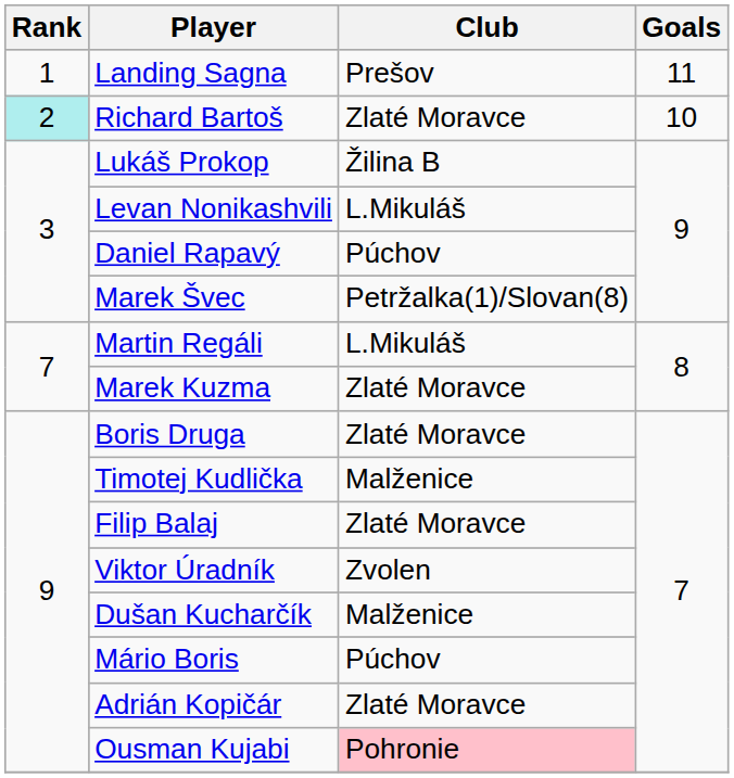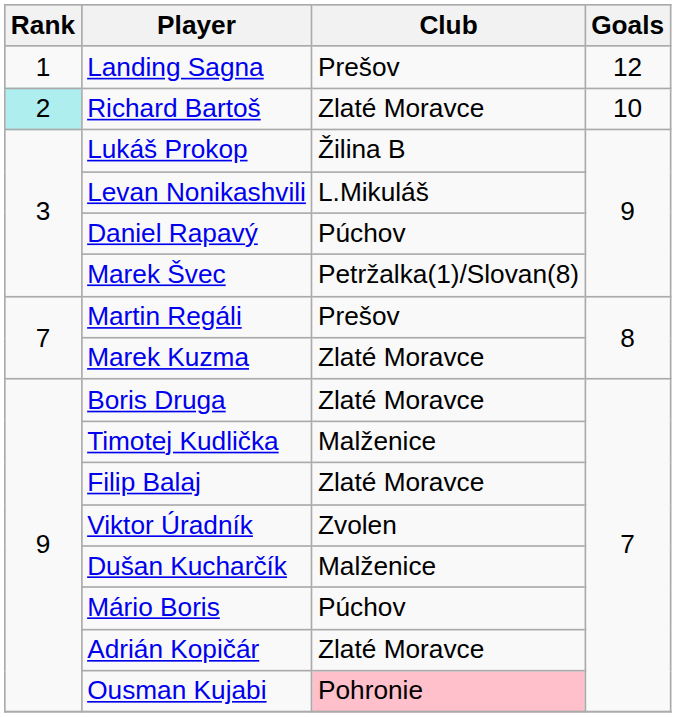 <table class="wikitable" style="text-align:center">
 <tr>
 <th>Rank</th>
 <th>Player</th>
 <th>Club</th>
 <th>Goals</th>
 </tr>
 <tr>
 <td>1</td>
 <td align="left"> <a href='#'>Landing Sagna</a></td>
 <td align="left">Prešov</td>
-<td>11</td>
+<td>12</td>
 </tr>
 <tr>
 <td style="background: paleturquoise;">2</td>
 <td align="left"> <a href='#'>Richard Bartoš</a></td>
 <td align="left">Zlaté Moravce</td>
 <td>10</td>
 </tr>
 <tr>
 <td rowspan="4">3</td>
 <td align="left"> <a href='#'>Lukáš Prokop</a></td>
 <td align="left">Žilina B</td>
 <td rowspan="4">9</td>
 </tr>
 <tr>
 <td align="left"> <a href='#'>Levan Nonikashvili</a></td>
 <td align="left">L.Mikuláš</td>
 </tr>
 <tr>
 <td align="left"> <a href='#'>Daniel Rapavý</a></td>
 <td align="left">Púchov</td>
 </tr>
 <tr>
 <td align="left"> <a href='#'>Marek Švec</a></td>
 <td align="left">Petržalka(1)/Slovan(8)</td>
 </tr>
 <tr>
 <td rowspan="2">7</td>
 <td align="left"> <a href='#'>Martin Regáli</a></td>
-<td align="left">L.Mikuláš</td>
+<td align="left">Prešov</td>
 <td rowspan="2">8</td>
 </tr>
 <tr>
 <td align="left"> <a href='#'>Marek Kuzma</a></td>
 <td align="left">Zlaté Moravce</td>
 </tr>
 <tr>
 <td rowspan="8">9</td>
 <td align="left"> <a href='#'>Boris Druga</a></td>
 <td align="left">Zlaté Moravce</td>
 <td rowspan="8">7</td>
 </tr>
 <tr>
 <td align="left"> <a href='#'>Timotej Kudlička</a></td>
 <td align="left">Malženice</td>
 </tr>
 <tr>
 <td align="left"> <a href='#'>Filip Balaj</a></td>
 <td align="left">Zlaté Moravce</td>
 </tr>
 <tr>
 <td align="left"> <a href='#'>Viktor Úradník</a></td>
 <td align="left">Zvolen</td>
 </tr>
 <tr>
 <td align="left"> <a href='#'>Dušan Kucharčík</a></td>
 <td align="left">Malženice</td>
 </tr>
 <tr>
 <td align="left"> <a href='#'>Mário Boris</a></td>
 <td align="left">Púchov</td>
 </tr>
 <tr>
 <td align="left"> <a href='#'>Adrián Kopičár</a></td>
 <td align="left">Zlaté Moravce</td>
 </tr>
 <tr>
 <td align="left"> <a href='#'>Ousman Kujabi</a></td>
 <td align="left" style="background: pink;">Pohronie</td>
 </tr>
 <tr>
 </tr>
 </table>
